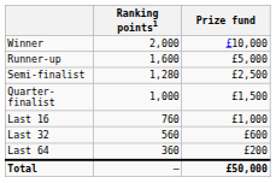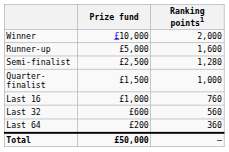 <table class="wikitable">
 <tr>
 <th width=110px></th>
+<th width=110px align="right">Prize fund</th>
 <th width=110px align="right">Ranking points<sup>1</sup></th>
-<th width=110px align="right">Prize fund</th>
 </tr>
 <tr>
 <td>Winner</td>
+<td align="right"><a href='#'>£</a>10,000</td>
 <td align="right">2,000</td>
-<td align="right"><a href='#'>£</a>10,000</td>
 </tr>
 <tr>
 <td>Runner-up</td>
+<td align="right">£5,000</td>
 <td align="right">1,600</td>
-<td align="right">£5,000</td>
 </tr>
 <tr>
 <td>Semi-finalist</td>
+<td align="right">£2,500</td>
 <td align="right">1,280</td>
-<td align="right">£2,500</td>
 </tr>
 <tr>
 <td>Quarter-finalist</td>
+<td align="right">£1,500</td>
 <td align="right">1,000</td>
-<td align="right">£1,500</td>
 </tr>
 <tr>
 <td>Last 16</td>
+<td align="right">£1,000</td>
 <td align="right">760</td>
-<td align="right">£1,000</td>
 </tr>
 <tr>
 <td>Last 32</td>
+<td align="right">£600</td>
 <td align="right">560</td>
-<td align="right">£600</td>
 </tr>
 <tr>
 <td>Last 64</td>
+<td align="right">£200</td>
 <td align="right">360</td>
-<td align="right">£200</td>
 </tr>
 <tr style="border-top:medium solid">
 <td><strong>Total</strong></td>
+<td align="right"><strong>£50,000</strong></td>
 <td align="right">–</td>
-<td align="right"><strong>£50,000</strong></td>
 </tr>
 </table>
